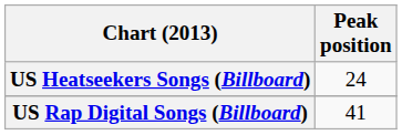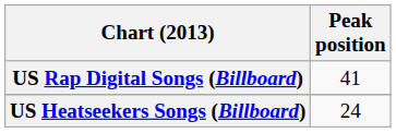 <table class="wikitable sortable plainrowheaders" style="text-align:center">
 <tr>
 <th scope="col">Chart (2013)</th>
 <th scope="col">Peak<br>position</th>
 </tr>
 <tr>
-<th scope="row">US <a href='#'>Heatseekers Songs</a> (<em><a href='#'>Billboard</a></em>)</th>
-<td>24</td>
+<th scope="row">US <a href='#'>Rap Digital Songs</a> (<em><a href='#'>Billboard</a></em>)</th>
+<td>41</td>
 </tr>
 <tr>
 </tr>
 <tr>
-<th scope="row">US <a href='#'>Rap Digital Songs</a> (<em><a href='#'>Billboard</a></em>)</th>
-<td>41</td>
+<th scope="row">US <a href='#'>Heatseekers Songs</a> (<em><a href='#'>Billboard</a></em>)</th>
+<td>24</td>
 </tr>
 </table>
